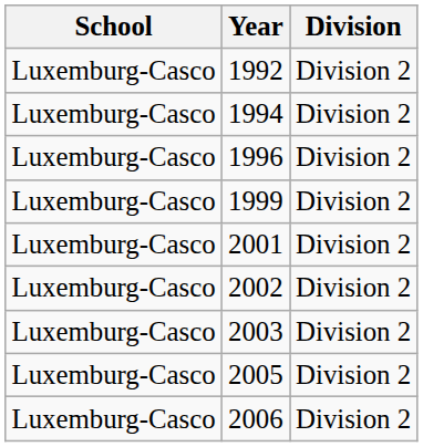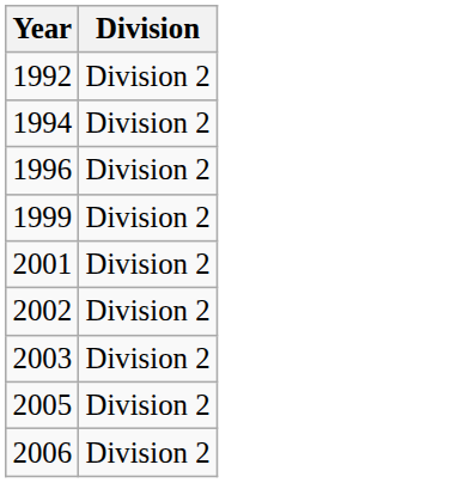 <table class="wikitable">
 <tr>
-<th>School</th>
 <th>Year</th>
 <th>Division</th>
 </tr>
 <tr>
-<td>Luxemburg-Casco</td>
 <td>1992</td>
 <td>Division 2</td>
 </tr>
 <tr>
-<td>Luxemburg-Casco</td>
 <td>1994</td>
 <td>Division 2</td>
 </tr>
 <tr>
-<td>Luxemburg-Casco</td>
 <td>1996</td>
 <td>Division 2</td>
 </tr>
 <tr>
-<td>Luxemburg-Casco</td>
 <td>1999</td>
 <td>Division 2</td>
 </tr>
 <tr>
-<td>Luxemburg-Casco</td>
 <td>2001</td>
 <td>Division 2</td>
 </tr>
 <tr>
-<td>Luxemburg-Casco</td>
 <td>2002</td>
 <td>Division 2</td>
 </tr>
 <tr>
-<td>Luxemburg-Casco</td>
 <td>2003</td>
 <td>Division 2</td>
 </tr>
 <tr>
-<td>Luxemburg-Casco</td>
 <td>2005</td>
 <td>Division 2</td>
 </tr>
 <tr>
-<td>Luxemburg-Casco</td>
 <td>2006</td>
 <td>Division 2</td>
 </tr>
 </table>
